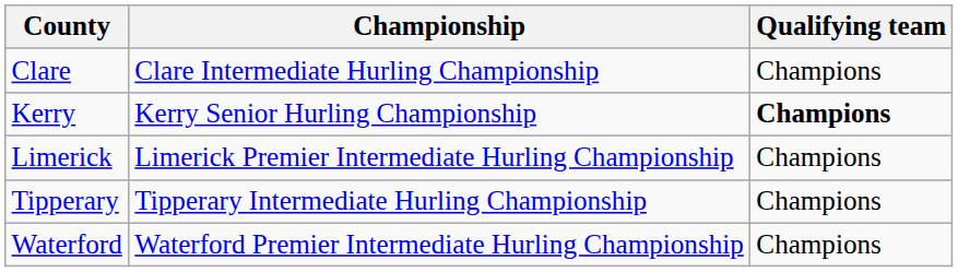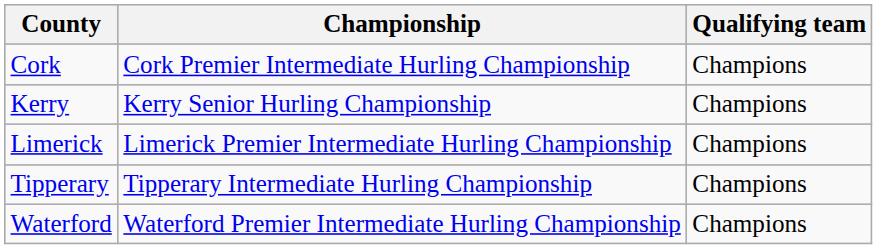 <table class="wikitable">
 <tr>
 <th>County</th>
 <th>Championship</th>
 <th>Qualifying team</th>
 </tr>
 <tr>
-<td> <a href='#'>Clare</a></td>
-<td><a href='#'>Clare Intermediate Hurling Championship</a></td>
+<td> <a href='#'>Cork</a></td>
+<td><a href='#'>Cork Premier Intermediate Hurling Championship</a></td>
 <td>Champions</td>
 </tr>
 <tr>
 <td> <a href='#'>Kerry</a></td>
 <td><a href='#'>Kerry Senior Hurling Championship</a></td>
-<td><strong>Champions</strong></td>
+<td>Champions</td>
 </tr>
 <tr>
 <td> <a href='#'>Limerick</a></td>
 <td><a href='#'>Limerick Premier Intermediate Hurling Championship</a></td>
 <td>Champions</td>
 </tr>
 <tr>
 <td> <a href='#'>Tipperary</a></td>
 <td><a href='#'>Tipperary Intermediate Hurling Championship</a></td>
 <td>Champions</td>
 </tr>
 <tr>
 <td> <a href='#'>Waterford</a></td>
 <td><a href='#'>Waterford Premier Intermediate Hurling Championship</a></td>
 <td>Champions</td>
 </tr>
 </table>
